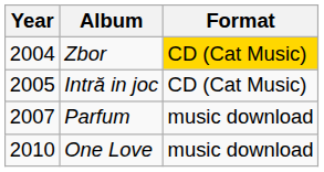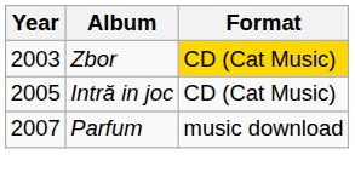 <table class="wikitable">
 <tr>
 <th>Year</th>
 <th>Album</th>
 <th>Format</th>
 </tr>
 <tr>
-<td>2004</td>
+<td>2003</td>
 <td><em>Zbor</em></td>
 <td style="background: gold;">CD (Cat Music)</td>
 </tr>
 <tr>
 <td>2005</td>
 <td><em>Intră in joc</em></td>
 <td>CD (Cat Music)</td>
 </tr>
 <tr>
 <td>2007</td>
 <td><em>Parfum</em></td>
 <td>music download</td>
 </tr>
-<tr>
-<td>2010</td>
-<td><em>One Love</em></td>
-<td>music download</td>
-</tr>
 </table>
